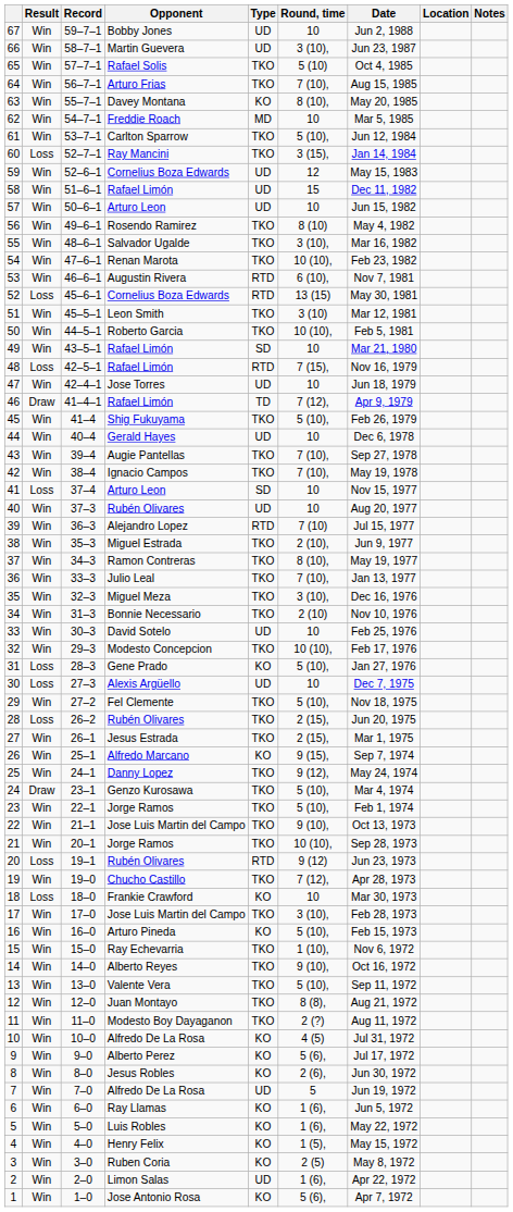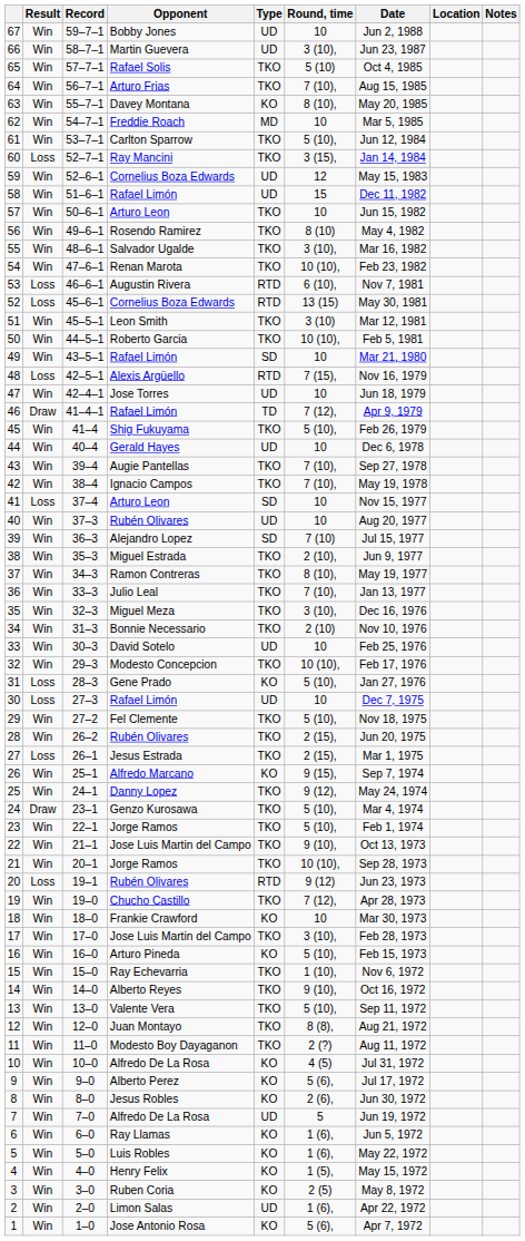 <table class=wikitable style=text-align:center>
 <tr>
 <th></th>
 <th>Result</th>
 <th>Record</th>
 <th>Opponent</th>
 <th>Type</th>
 <th>Round, time</th>
 <th>Date</th>
 <th>Location</th>
 <th>Notes</th>
 </tr>
 <tr>
 <td>67</td>
 <td>Win</td>
 <td>59–7–1</td>
 <td align=left>Bobby Jones</td>
 <td>UD</td>
 <td>10</td>
 <td>Jun 2, 1988</td>
 <td align=left></td>
 <td align=left></td>
 </tr>
 <tr>
 <td>66</td>
 <td>Win</td>
 <td>58–7–1</td>
 <td align=left>Martin Guevera</td>
 <td>UD</td>
 <td>3 (10), </td>
 <td>Jun 23, 1987</td>
 <td align=left></td>
 <td align=left></td>
 </tr>
 <tr>
 <td>65</td>
 <td>Win</td>
 <td>57–7–1</td>
 <td align=left><a href='#'>Rafael Solis</a></td>
 <td>TKO</td>
 <td>5 (10)</td>
 <td>Oct 4, 1985</td>
 <td align=left></td>
 <td align=left></td>
 </tr>
 <tr>
 <td>64</td>
 <td>Win</td>
 <td>56–7–1</td>
 <td align=left><a href='#'>Arturo Frias</a></td>
 <td>TKO</td>
 <td>7 (10), </td>
 <td>Aug 15, 1985</td>
 <td align=left></td>
 <td align=left></td>
 </tr>
 <tr>
 <td>63</td>
 <td>Win</td>
 <td>55–7–1</td>
 <td align=left>Davey Montana</td>
 <td>KO</td>
 <td>8 (10), </td>
 <td>May 20, 1985</td>
 <td align=left></td>
 <td align=left></td>
 </tr>
 <tr>
 <td>62</td>
 <td>Win</td>
 <td>54–7–1</td>
 <td align=left><a href='#'>Freddie Roach</a></td>
 <td>MD</td>
 <td>10</td>
 <td>Mar 5, 1985</td>
 <td align=left></td>
 <td align=left></td>
 </tr>
 <tr>
 <td>61</td>
 <td>Win</td>
 <td>53–7–1</td>
 <td align=left>Carlton Sparrow</td>
 <td>TKO</td>
 <td>5 (10), </td>
 <td>Jun 12, 1984</td>
 <td align=left></td>
 <td align=left></td>
 </tr>
 <tr>
 <td>60</td>
 <td>Loss</td>
 <td>52–7–1</td>
 <td align=left><a href='#'>Ray Mancini</a></td>
 <td>TKO</td>
 <td>3 (15), </td>
 <td><a href='#'>Jan 14, 1984</a></td>
 <td align=left></td>
 <td align=left></td>
 </tr>
 <tr>
 <td>59</td>
 <td>Win</td>
 <td>52–6–1</td>
 <td align=left><a href='#'>Cornelius Boza Edwards</a></td>
 <td>UD</td>
 <td>12</td>
 <td>May 15, 1983</td>
 <td align=left></td>
 <td align=left></td>
 </tr>
 <tr>
 <td>58</td>
 <td>Win</td>
 <td>51–6–1</td>
 <td align=left><a href='#'>Rafael Limón</a></td>
 <td>UD</td>
 <td>15</td>
 <td><a href='#'>Dec 11, 1982</a></td>
 <td align=left></td>
 <td align=left></td>
 </tr>
 <tr>
 <td>57</td>
 <td>Win</td>
 <td>50–6–1</td>
 <td align=left><a href='#'>Arturo Leon</a></td>
-<td>UD</td>
+<td>TKO</td>
 <td>10</td>
 <td>Jun 15, 1982</td>
 <td align=left></td>
 <td align=left></td>
 </tr>
 <tr>
 <td>56</td>
 <td>Win</td>
 <td>49–6–1</td>
 <td align=left>Rosendo Ramirez</td>
 <td>TKO</td>
 <td>8 (10)</td>
 <td>May 4, 1982</td>
 <td align=left></td>
 <td align=left></td>
 </tr>
 <tr>
 <td>55</td>
 <td>Win</td>
 <td>48–6–1</td>
 <td align=left>Salvador Ugalde</td>
 <td>TKO</td>
 <td>3 (10), </td>
 <td>Mar 16, 1982</td>
 <td align=left></td>
 <td align=left></td>
 </tr>
 <tr>
 <td>54</td>
 <td>Win</td>
 <td>47–6–1</td>
 <td align=left>Renan Marota</td>
 <td>TKO</td>
 <td>10 (10), </td>
 <td>Feb 23, 1982</td>
 <td align=left></td>
 <td align=left></td>
 </tr>
 <tr>
 <td>53</td>
-<td>Win</td>
+<td>Loss</td>
 <td>46–6–1</td>
 <td align=left>Augustin Rivera</td>
 <td>RTD</td>
 <td>6 (10), </td>
 <td>Nov 7, 1981</td>
 <td align=left></td>
 <td align=left></td>
 </tr>
 <tr>
 <td>52</td>
 <td>Loss</td>
 <td>45–6–1</td>
 <td align=left><a href='#'>Cornelius Boza Edwards</a></td>
 <td>RTD</td>
 <td>13 (15)</td>
 <td>May 30, 1981</td>
 <td align=left></td>
 <td align=left></td>
 </tr>
 <tr>
 <td>51</td>
 <td>Win</td>
 <td>45–5–1</td>
 <td align=left>Leon Smith</td>
 <td>TKO</td>
 <td>3 (10)</td>
 <td>Mar 12, 1981</td>
 <td align=left></td>
 <td align=left></td>
 </tr>
 <tr>
 <td>50</td>
 <td>Win</td>
 <td>44–5–1</td>
 <td align=left>Roberto Garcia</td>
 <td>TKO</td>
 <td>10 (10), </td>
 <td>Feb 5, 1981</td>
 <td align=left></td>
 <td align=left></td>
 </tr>
 <tr>
 <td>49</td>
 <td>Win</td>
 <td>43–5–1</td>
 <td align=left><a href='#'>Rafael Limón</a></td>
 <td>SD</td>
 <td>10</td>
 <td><a href='#'>Mar 21, 1980</a></td>
 <td align=left></td>
 <td></td>
 </tr>
 <tr>
 <td>48</td>
 <td>Loss</td>
 <td>42–5–1</td>
-<td align=left><a href='#'>Rafael Limón</a></td>
+<td align=left><a href='#'>Alexis Argüello</a></td>
 <td>RTD</td>
 <td>7 (15), </td>
 <td>Nov 16, 1979</td>
 <td align=left></td>
 <td align=left></td>
 </tr>
 <tr>
 <td>47</td>
 <td>Win</td>
 <td>42–4–1</td>
 <td align=left>Jose Torres</td>
 <td>UD</td>
 <td>10</td>
 <td>Jun 18, 1979</td>
 <td align=left></td>
 <td align=left></td>
 </tr>
 <tr>
 <td>46</td>
 <td>Draw</td>
 <td>41–4–1</td>
 <td align=left><a href='#'>Rafael Limón</a></td>
 <td>TD</td>
 <td>7 (12), </td>
 <td><a href='#'>Apr 9, 1979</a></td>
 <td align=left></td>
 <td align=left></td>
 </tr>
 <tr>
 <td>45</td>
 <td>Win</td>
 <td>41–4</td>
 <td align=left><a href='#'>Shig Fukuyama</a></td>
 <td>TKO</td>
 <td>5 (10), </td>
 <td>Feb 26, 1979</td>
 <td align=left></td>
 <td align=left></td>
 </tr>
 <tr>
 <td>44</td>
 <td>Win</td>
 <td>40–4</td>
 <td align=left><a href='#'>Gerald Hayes</a></td>
 <td>UD</td>
 <td>10</td>
 <td>Dec 6, 1978</td>
 <td align=left></td>
 <td align=left></td>
 </tr>
 <tr>
 <td>43</td>
 <td>Win</td>
 <td>39–4</td>
 <td align=left>Augie Pantellas</td>
 <td>TKO</td>
 <td>7 (10), </td>
 <td>Sep 27, 1978</td>
 <td align=left></td>
 <td align=left></td>
 </tr>
 <tr>
 <td>42</td>
 <td>Win</td>
 <td>38–4</td>
 <td align=left>Ignacio Campos</td>
 <td>TKO</td>
 <td>7 (10), </td>
 <td>May 19, 1978</td>
 <td align=left></td>
 <td align=left></td>
 </tr>
 <tr>
 <td>41</td>
 <td>Loss</td>
 <td>37–4</td>
 <td align=left><a href='#'>Arturo Leon</a></td>
 <td>SD</td>
 <td>10</td>
 <td>Nov 15, 1977</td>
 <td align=left></td>
 <td align=left></td>
 </tr>
 <tr>
 <td>40</td>
 <td>Win</td>
 <td>37–3</td>
 <td align=left><a href='#'>Rubén Olivares</a></td>
 <td>UD</td>
 <td>10</td>
 <td>Aug 20, 1977</td>
 <td align=left></td>
 <td align=left></td>
 </tr>
 <tr>
 <td>39</td>
 <td>Win</td>
 <td>36–3</td>
 <td align=left>Alejandro Lopez</td>
-<td>RTD</td>
+<td>SD</td>
 <td>7 (10)</td>
 <td>Jul 15, 1977</td>
 <td align=left></td>
 <td align=left></td>
 </tr>
 <tr>
 <td>38</td>
 <td>Win</td>
 <td>35–3</td>
 <td align=left>Miguel Estrada</td>
 <td>TKO</td>
 <td>2 (10), </td>
 <td>Jun 9, 1977</td>
 <td align=left></td>
 <td align=left></td>
 </tr>
 <tr>
 <td>37</td>
 <td>Win</td>
 <td>34–3</td>
 <td align=left>Ramon Contreras</td>
 <td>TKO</td>
 <td>8 (10), </td>
 <td>May 19, 1977</td>
 <td align=left></td>
 <td align=left></td>
 </tr>
 <tr>
 <td>36</td>
 <td>Win</td>
 <td>33–3</td>
 <td align=left>Julio Leal</td>
 <td>TKO</td>
 <td>7 (10), </td>
 <td>Jan 13, 1977</td>
 <td align=left></td>
 <td align=left></td>
 </tr>
 <tr>
 <td>35</td>
 <td>Win</td>
 <td>32–3</td>
 <td align=left>Miguel Meza</td>
 <td>TKO</td>
 <td>3 (10), </td>
 <td>Dec 16, 1976</td>
 <td align=left></td>
 <td align=left></td>
 </tr>
 <tr>
 <td>34</td>
 <td>Win</td>
 <td>31–3</td>
 <td align=left>Bonnie Necessario</td>
 <td>TKO</td>
 <td>2 (10)</td>
 <td>Nov 10, 1976</td>
 <td align=left></td>
 <td align=left></td>
 </tr>
 <tr>
 <td>33</td>
 <td>Win</td>
 <td>30–3</td>
 <td align=left>David Sotelo</td>
 <td>UD</td>
 <td>10</td>
 <td>Feb 25, 1976</td>
 <td align=left></td>
 <td align=left></td>
 </tr>
 <tr>
 <td>32</td>
 <td>Win</td>
 <td>29–3</td>
 <td align=left>Modesto Concepcion</td>
 <td>TKO</td>
 <td>10 (10), </td>
 <td>Feb 17, 1976</td>
 <td align=left></td>
 <td align=left></td>
 </tr>
 <tr>
 <td>31</td>
 <td>Loss</td>
 <td>28–3</td>
 <td align=left>Gene Prado</td>
 <td>KO</td>
 <td>5 (10), </td>
 <td>Jan 27, 1976</td>
 <td align=left></td>
 <td align=left></td>
 </tr>
 <tr>
 <td>30</td>
 <td>Loss</td>
 <td>27–3</td>
-<td align=left><a href='#'>Alexis Argüello</a></td>
+<td align=left><a href='#'>Rafael Limón</a></td>
 <td>UD</td>
 <td>10</td>
 <td><a href='#'>Dec 7, 1975</a></td>
 <td align=left></td>
 <td align=left></td>
 </tr>
 <tr>
 <td>29</td>
 <td>Win</td>
 <td>27–2</td>
 <td align=left>Fel Clemente</td>
 <td>TKO</td>
 <td>5 (10), </td>
 <td>Nov 18, 1975</td>
 <td align=left></td>
 <td align=left></td>
 </tr>
 <tr>
 <td>28</td>
-<td>Loss</td>
+<td>Win</td>
 <td>26–2</td>
 <td align=left><a href='#'>Rubén Olivares</a></td>
 <td>TKO</td>
 <td>2 (15), </td>
 <td>Jun 20, 1975</td>
 <td align=left></td>
 <td align=left></td>
 </tr>
 <tr>
 <td>27</td>
-<td>Win</td>
+<td>Loss</td>
 <td>26–1</td>
 <td align=left>Jesus Estrada</td>
 <td>TKO</td>
 <td>2 (15), </td>
 <td>Mar 1, 1975</td>
 <td align=left></td>
 <td align=left></td>
 </tr>
 <tr>
 <td>26</td>
 <td>Win</td>
 <td>25–1</td>
 <td align=left><a href='#'>Alfredo Marcano</a></td>
 <td>KO</td>
 <td>9 (15), </td>
 <td>Sep 7, 1974</td>
 <td align=left></td>
 <td align=left></td>
 </tr>
 <tr>
 <td>25</td>
 <td>Win</td>
 <td>24–1</td>
 <td align=left><a href='#'>Danny Lopez</a></td>
 <td>TKO</td>
 <td>9 (12), </td>
 <td>May 24, 1974</td>
 <td align=left></td>
 <td align=left></td>
 </tr>
 <tr>
 <td>24</td>
 <td>Draw</td>
 <td>23–1</td>
 <td align=left>Genzo Kurosawa</td>
 <td>TKO</td>
 <td>5 (10), </td>
 <td>Mar 4, 1974</td>
 <td align=left></td>
 <td align=left></td>
 </tr>
 <tr>
 <td>23</td>
 <td>Win</td>
 <td>22–1</td>
 <td align=left>Jorge Ramos</td>
 <td>TKO</td>
 <td>5 (10), </td>
 <td>Feb 1, 1974</td>
 <td align=left></td>
 <td align=left></td>
 </tr>
 <tr>
 <td>22</td>
 <td>Win</td>
 <td>21–1</td>
 <td align=left>Jose Luis Martin del Campo</td>
 <td>TKO</td>
 <td>9 (10), </td>
 <td>Oct 13, 1973</td>
 <td align=left></td>
 <td align=left></td>
 </tr>
 <tr>
 <td>21</td>
 <td>Win</td>
 <td>20–1</td>
 <td align=left>Jorge Ramos</td>
 <td>TKO</td>
 <td>10 (10), </td>
 <td>Sep 28, 1973</td>
 <td align=left></td>
 <td align=left></td>
 </tr>
 <tr>
 <td>20</td>
 <td>Loss</td>
 <td>19–1</td>
 <td align=left><a href='#'>Rubén Olivares</a></td>
 <td>RTD</td>
 <td>9 (12)</td>
 <td>Jun 23, 1973</td>
 <td align=left></td>
 <td align=left></td>
 </tr>
 <tr>
 <td>19</td>
 <td>Win</td>
 <td>19–0</td>
 <td align=left><a href='#'>Chucho Castillo</a></td>
 <td>TKO</td>
 <td>7 (12), </td>
 <td>Apr 28, 1973</td>
 <td align=left></td>
 <td align=left></td>
 </tr>
 <tr>
 <td>18</td>
-<td>Loss</td>
+<td>Win</td>
 <td>18–0</td>
 <td align=left>Frankie Crawford</td>
 <td>KO</td>
 <td>10</td>
 <td>Mar 30, 1973</td>
 <td align=left></td>
 <td align=left></td>
 </tr>
 <tr>
 <td>17</td>
 <td>Win</td>
 <td>17–0</td>
 <td align=left>Jose Luis Martin del Campo</td>
 <td>TKO</td>
 <td>3 (10), </td>
 <td>Feb 28, 1973</td>
 <td align=left></td>
 <td align=left></td>
 </tr>
 <tr>
 <td>16</td>
 <td>Win</td>
 <td>16–0</td>
 <td align=left>Arturo Pineda</td>
 <td>KO</td>
 <td>5 (10), </td>
 <td>Feb 15, 1973</td>
 <td align=left></td>
 <td align=left></td>
 </tr>
 <tr>
 <td>15</td>
 <td>Win</td>
 <td>15–0</td>
 <td align=left>Ray Echevarria</td>
 <td>TKO</td>
 <td>1 (10), </td>
 <td>Nov 6, 1972</td>
 <td align=left></td>
 <td align=left></td>
 </tr>
 <tr>
 <td>14</td>
 <td>Win</td>
 <td>14–0</td>
 <td align=left>Alberto Reyes</td>
 <td>TKO</td>
 <td>9 (10), </td>
 <td>Oct 16, 1972</td>
 <td align=left></td>
 <td align=left></td>
 </tr>
 <tr>
 <td>13</td>
 <td>Win</td>
 <td>13–0</td>
 <td align=left>Valente Vera</td>
 <td>TKO</td>
 <td>5 (10), </td>
 <td>Sep 11, 1972</td>
 <td align=left></td>
 <td align=left></td>
 </tr>
 <tr>
 <td>12</td>
 <td>Win</td>
 <td>12–0</td>
 <td align=left>Juan Montayo</td>
 <td>TKO</td>
 <td>8 (8), </td>
 <td>Aug 21, 1972</td>
 <td align=left></td>
 <td align=left></td>
 </tr>
 <tr>
 <td>11</td>
 <td>Win</td>
 <td>11–0</td>
 <td align=left>Modesto Boy Dayaganon</td>
 <td>TKO</td>
 <td>2 (?)</td>
 <td>Aug 11, 1972</td>
 <td align=left></td>
 <td align=left></td>
 </tr>
 <tr>
 <td>10</td>
 <td>Win</td>
 <td>10–0</td>
 <td align=left>Alfredo De La Rosa</td>
 <td>KO</td>
 <td>4 (5)</td>
 <td>Jul 31, 1972</td>
 <td align=left></td>
 <td align=left></td>
 </tr>
 <tr>
 <td>9</td>
 <td>Win</td>
 <td>9–0</td>
 <td align=left>Alberto Perez</td>
 <td>KO</td>
 <td>5 (6), </td>
 <td>Jul 17, 1972</td>
 <td align=left></td>
 <td align=left></td>
 </tr>
 <tr>
 <td>8</td>
 <td>Win</td>
 <td>8–0</td>
 <td align=left>Jesus Robles</td>
 <td>KO</td>
 <td>2 (6), </td>
 <td>Jun 30, 1972</td>
 <td align=left></td>
 <td align=left></td>
 </tr>
 <tr>
 <td>7</td>
 <td>Win</td>
 <td>7–0</td>
 <td align=left>Alfredo De La Rosa</td>
 <td>UD</td>
 <td>5</td>
 <td>Jun 19, 1972</td>
 <td align=left></td>
 <td align=left></td>
 </tr>
 <tr>
 <td>6</td>
 <td>Win</td>
 <td>6–0</td>
 <td align=left>Ray Llamas</td>
 <td>KO</td>
 <td>1 (6), </td>
 <td>Jun 5, 1972</td>
 <td align=left></td>
 <td align=left></td>
 </tr>
 <tr>
 <td>5</td>
 <td>Win</td>
 <td>5–0</td>
 <td align=left>Luis Robles</td>
 <td>KO</td>
 <td>1 (6), </td>
 <td>May 22, 1972</td>
 <td align=left></td>
 <td align=left></td>
 </tr>
 <tr>
 <td>4</td>
 <td>Win</td>
 <td>4–0</td>
 <td align=left>Henry Felix</td>
 <td>KO</td>
 <td>1 (5), </td>
 <td>May 15, 1972</td>
 <td align=left></td>
 <td align=left></td>
 </tr>
 <tr>
 <td>3</td>
 <td>Win</td>
 <td>3–0</td>
 <td align=left>Ruben Coria</td>
 <td>KO</td>
 <td>2 (5)</td>
 <td>May 8, 1972</td>
 <td align=left></td>
 <td align=left></td>
 </tr>
 <tr>
 <td>2</td>
 <td>Win</td>
 <td>2–0</td>
 <td align=left>Limon Salas</td>
 <td>UD</td>
 <td>1 (6), </td>
 <td>Apr 22, 1972</td>
 <td align=left></td>
 <td align=left></td>
 </tr>
 <tr>
 <td>1</td>
 <td>Win</td>
 <td>1–0</td>
 <td align=left>Jose Antonio Rosa</td>
 <td>KO</td>
 <td>5 (6), </td>
 <td>Apr 7, 1972</td>
 <td align=left></td>
 <td align=left></td>
 </tr>
 </table>
